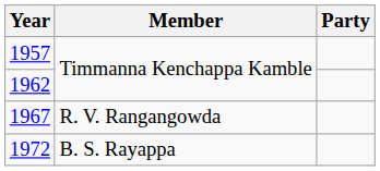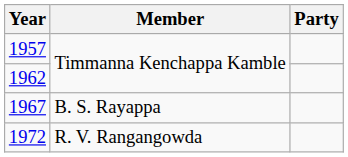 <table class="wikitable sortable">
 <tr>
 <th>Year</th>
 <th>Member</th>
 <th colspan="2">Party</th>
 </tr>
 <tr>
 <td><a href='#'>1957</a></td>
 <td rowspan=2>Timmanna Kenchappa Kamble</td>
 <td></td>
 </tr>
 <tr>
 <td><a href='#'>1962</a></td>
 </tr>
 <tr>
 <td><a href='#'>1967</a></td>
-<td>R. V. Rangangowda</td>
+<td>B. S. Rayappa</td>
 <td></td>
 </tr>
 <tr>
 <td><a href='#'>1972</a></td>
-<td>B. S. Rayappa</td>
+<td>R. V. Rangangowda</td>
 <td></td>
 </tr>
 </table>
